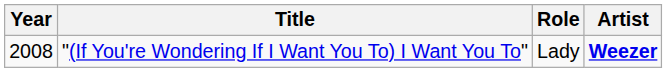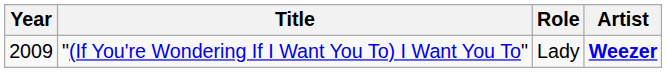 <table class="wikitable">
 <tr>
 <th>Year</th>
 <th>Title</th>
 <th>Role</th>
 <th>Artist</th>
 </tr>
 <tr>
-<td>2008</td>
+<td>2009</td>
 <td>"<a href='#'>(If You're Wondering If I Want You To) I Want You To</a>"</td>
 <td>Lady</td>
 <td><strong><a href='#'>Weezer</a></strong></td>
 </tr>
 </table>
